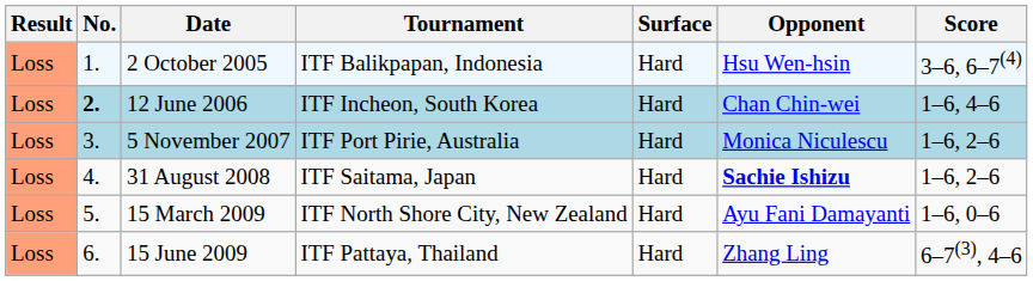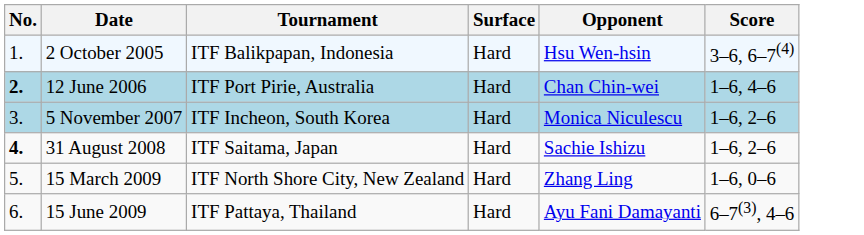 <table class="sortable wikitable" style=font-size:97%>
 <tr>
-<th>Result</th>
 <th>No.</th>
 <th>Date</th>
 <th>Tournament</th>
 <th>Surface</th>
 <th>Opponent</th>
 <th class="unsortable">Score</th>
 </tr>
 <tr style="background:#f0f8ff;">
-<td style="background:#ffa07a;">Loss</td>
 <td>1.</td>
 <td>2 October 2005</td>
 <td>ITF Balikpapan, Indonesia</td>
 <td>Hard</td>
 <td> <a href='#'>Hsu Wen-hsin</a></td>
 <td>3–6, 6–7<sup>(4)</sup></td>
 </tr>
 <tr style="background:lightblue;">
-<td style="background:#ffa07a;">Loss</td>
 <td><strong>2.</strong></td>
 <td>12 June 2006</td>
-<td>ITF Incheon, South Korea</td>
+<td>ITF Port Pirie, Australia</td>
 <td>Hard</td>
 <td> <a href='#'>Chan Chin-wei</a></td>
 <td>1–6, 4–6</td>
 </tr>
 <tr style="background:lightblue;">
-<td style="background:#ffa07a;">Loss</td>
 <td>3.</td>
 <td>5 November 2007</td>
-<td>ITF Port Pirie, Australia</td>
+<td>ITF Incheon, South Korea</td>
 <td>Hard</td>
 <td> <a href='#'>Monica Niculescu</a></td>
 <td>1–6, 2–6</td>
 </tr>
 <tr>
-<td style="background:#ffa07a;">Loss</td>
-<td>4.</td>
+<td><strong>4.</strong></td>
 <td>31 August 2008</td>
 <td>ITF Saitama, Japan</td>
 <td>Hard</td>
-<td><strong> <a href='#'>Sachie Ishizu</a></strong></td>
+<td> <a href='#'>Sachie Ishizu</a></td>
 <td>1–6, 2–6</td>
 </tr>
 <tr>
-<td style="background:#ffa07a;">Loss</td>
 <td>5.</td>
 <td>15 March 2009</td>
 <td>ITF North Shore City, New Zealand</td>
 <td>Hard</td>
-<td> <a href='#'>Ayu Fani Damayanti</a></td>
+<td> <a href='#'>Zhang Ling</a></td>
 <td>1–6, 0–6</td>
 </tr>
 <tr>
-<td style="background:#ffa07a;">Loss</td>
 <td>6.</td>
 <td>15 June 2009</td>
 <td>ITF Pattaya, Thailand</td>
 <td>Hard</td>
-<td> <a href='#'>Zhang Ling</a></td>
+<td> <a href='#'>Ayu Fani Damayanti</a></td>
 <td>6–7<sup>(3)</sup>, 4–6</td>
 </tr>
 </table>
